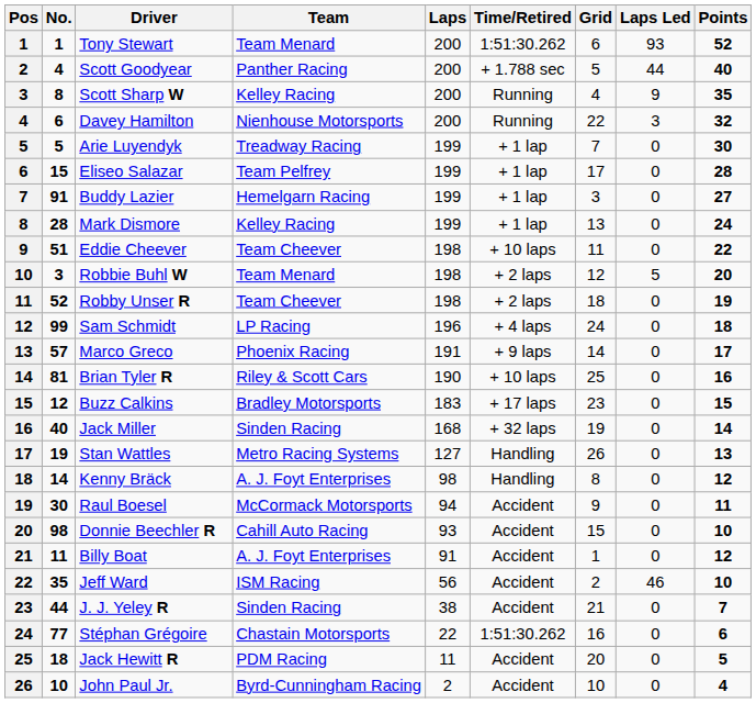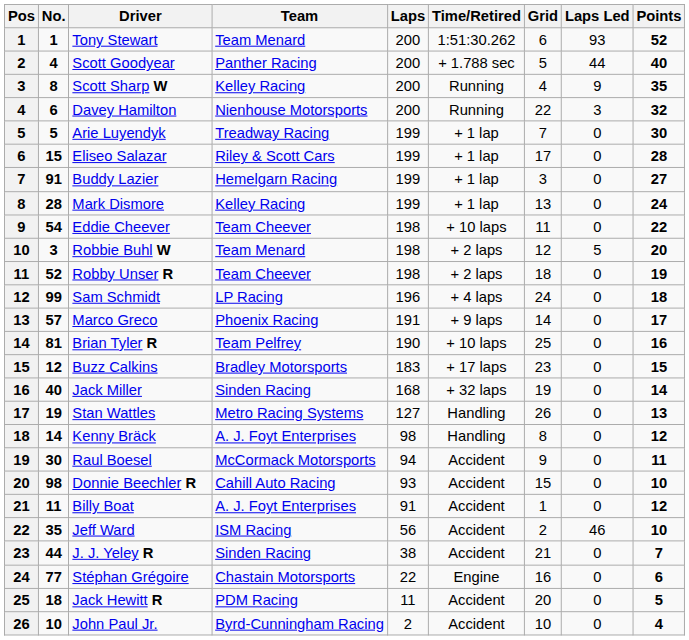 <table class="wikitable" style="font-size:95%">
 <tr>
 <th>Pos</th>
 <th>No.</th>
 <th>Driver</th>
 <th>Team</th>
 <th>Laps</th>
 <th>Time/Retired</th>
 <th>Grid</th>
 <th>Laps Led</th>
 <th>Points</th>
 </tr>
 <tr>
 <th>1</th>
 <td align=center><strong>1</strong></td>
 <td> <a href='#'>Tony Stewart</a></td>
 <td><a href='#'>Team Menard</a></td>
 <td align=center>200</td>
 <td align=center>1:51:30.262</td>
 <td align=center>6</td>
 <td align=center>93</td>
 <td align=center><strong>52</strong></td>
 </tr>
 <tr>
 <th>2</th>
 <td align="center"><strong>4</strong></td>
 <td> <a href='#'>Scott Goodyear</a></td>
 <td><a href='#'>Panther Racing</a></td>
 <td align=center>200</td>
 <td align=center>+ 1.788 sec</td>
 <td align=center>5</td>
 <td align=center>44</td>
 <td align=center><strong>40</strong></td>
 </tr>
 <tr>
 <th>3</th>
 <td align=center><strong>8</strong></td>
 <td> <a href='#'>Scott Sharp</a> <strong><span>W</span></strong></td>
 <td><a href='#'>Kelley Racing</a></td>
 <td align=center>200</td>
 <td align=center>Running</td>
 <td align=center>4</td>
 <td align=center>9</td>
 <td align=center><strong>35</strong></td>
 </tr>
 <tr>
 <th>4</th>
 <td align=center><strong>6</strong></td>
 <td> <a href='#'>Davey Hamilton</a></td>
 <td><a href='#'>Nienhouse Motorsports</a></td>
 <td align=center>200</td>
 <td align=center>Running</td>
 <td align=center>22</td>
 <td align=center>3</td>
 <td align=center><strong>32</strong></td>
 </tr>
 <tr>
 <th>5</th>
 <td align=center><strong>5</strong></td>
 <td> <a href='#'>Arie Luyendyk</a></td>
 <td><a href='#'>Treadway Racing</a></td>
 <td align=center>199</td>
 <td align=center>+ 1 lap</td>
 <td align=center>7</td>
 <td align=center>0</td>
 <td align=center><strong>30</strong></td>
 </tr>
 <tr>
 <th>6</th>
 <td align=center><strong>15</strong></td>
 <td> <a href='#'>Eliseo Salazar</a></td>
-<td><a href='#'>Team Pelfrey</a></td>
+<td><a href='#'>Riley & Scott Cars</a></td>
 <td align=center>199</td>
 <td align=center>+ 1 lap</td>
 <td align=center>17</td>
 <td align=center>0</td>
 <td align=center><strong>28</strong></td>
 </tr>
 <tr>
 <th>7</th>
 <td align="center"><strong>91</strong></td>
 <td> <a href='#'>Buddy Lazier</a></td>
 <td><a href='#'>Hemelgarn Racing</a></td>
 <td align=center>199</td>
 <td align=center>+ 1 lap</td>
 <td align=center>3</td>
 <td align=center>0</td>
 <td align=center><strong>27</strong></td>
 </tr>
 <tr>
 <th>8</th>
 <td align=center><strong>28</strong></td>
 <td> <a href='#'>Mark Dismore</a></td>
 <td><a href='#'>Kelley Racing</a></td>
 <td align=center>199</td>
 <td align=center>+ 1 lap</td>
 <td align=center>13</td>
 <td align=center>0</td>
 <td align=center><strong>24</strong></td>
 </tr>
 <tr>
 <th>9</th>
-<td align=center><strong>51</strong></td>
+<td align=center><strong>54</strong></td>
 <td> <a href='#'>Eddie Cheever</a></td>
 <td><a href='#'>Team Cheever</a></td>
 <td align=center>198</td>
 <td align=center>+ 10 laps</td>
 <td align=center>11</td>
 <td align=center>0</td>
 <td align=center><strong>22</strong></td>
 </tr>
 <tr>
 <th>10</th>
 <td align=center><strong>3</strong></td>
 <td> <a href='#'>Robbie Buhl</a> <strong><span>W</span></strong></td>
 <td><a href='#'>Team Menard</a></td>
 <td align=center>198</td>
 <td align=center>+ 2 laps</td>
 <td align=center>12</td>
 <td align=center>5</td>
 <td align=center><strong>20</strong></td>
 </tr>
 <tr>
 <th>11</th>
 <td align=center><strong>52</strong></td>
 <td> <a href='#'>Robby Unser</a> <strong><span>R</span></strong></td>
 <td><a href='#'>Team Cheever</a></td>
 <td align=center>198</td>
 <td align=center>+ 2 laps</td>
 <td align=center>18</td>
 <td align=center>0</td>
 <td align=center><strong>19</strong></td>
 </tr>
 <tr>
 <th>12</th>
 <td align=center><strong>99</strong></td>
 <td> <a href='#'>Sam Schmidt</a></td>
 <td><a href='#'>LP Racing</a></td>
 <td align=center>196</td>
 <td align=center>+ 4 laps</td>
 <td align=center>24</td>
 <td align=center>0</td>
 <td align=center><strong>18</strong></td>
 </tr>
 <tr>
 <th>13</th>
 <td align=center><strong>57</strong></td>
 <td> <a href='#'>Marco Greco</a></td>
 <td><a href='#'>Phoenix Racing</a></td>
 <td align=center>191</td>
 <td align=center>+ 9 laps</td>
 <td align=center>14</td>
 <td align=center>0</td>
 <td align=center><strong>17</strong></td>
 </tr>
 <tr>
 <th>14</th>
 <td align=center><strong>81</strong></td>
 <td> <a href='#'>Brian Tyler</a> <strong><span>R</span></strong></td>
-<td><a href='#'>Riley & Scott Cars</a></td>
+<td><a href='#'>Team Pelfrey</a></td>
 <td align=center>190</td>
 <td align=center>+ 10 laps</td>
 <td align=center>25</td>
 <td align=center>0</td>
 <td align=center><strong>16</strong></td>
 </tr>
 <tr>
 <th>15</th>
 <td align=center><strong>12</strong></td>
 <td> <a href='#'>Buzz Calkins</a></td>
 <td><a href='#'>Bradley Motorsports</a></td>
 <td align=center>183</td>
 <td align=center>+ 17 laps</td>
 <td align=center>23</td>
 <td align=center>0</td>
 <td align=center><strong>15</strong></td>
 </tr>
 <tr>
 <th>16</th>
 <td align=center><strong>40</strong></td>
 <td> <a href='#'>Jack Miller</a></td>
 <td><a href='#'>Sinden Racing</a></td>
 <td align=center>168</td>
 <td align=center>+ 32 laps</td>
 <td align=center>19</td>
 <td align=center>0</td>
 <td align=center><strong>14</strong></td>
 </tr>
 <tr>
 <th>17</th>
 <td align=center><strong>19</strong></td>
 <td> <a href='#'>Stan Wattles</a></td>
 <td><a href='#'>Metro Racing Systems</a></td>
 <td align=center>127</td>
 <td align=center>Handling</td>
 <td align=center>26</td>
 <td align=center>0</td>
 <td align=center><strong>13</strong></td>
 </tr>
 <tr>
 <th>18</th>
 <td align=center><strong>14</strong></td>
 <td> <a href='#'>Kenny Bräck</a></td>
 <td><a href='#'>A. J. Foyt Enterprises</a></td>
 <td align=center>98</td>
 <td align=center>Handling</td>
 <td align=center>8</td>
 <td align=center>0</td>
 <td align=center><strong>12</strong></td>
 </tr>
 <tr>
 <th>19</th>
 <td align=center><strong>30</strong></td>
 <td> <a href='#'>Raul Boesel</a></td>
 <td><a href='#'>McCormack Motorsports</a></td>
 <td align=center>94</td>
 <td align=center>Accident</td>
 <td align=center>9</td>
 <td align=center>0</td>
 <td align=center><strong>11</strong></td>
 </tr>
 <tr>
 <th>20</th>
 <td align=center><strong>98</strong></td>
 <td> <a href='#'>Donnie Beechler</a> <strong><span>R</span></strong>   </td>
 <td><a href='#'>Cahill Auto Racing</a></td>
 <td align=center>93</td>
 <td align=center>Accident</td>
 <td align=center>15</td>
 <td align=center>0</td>
 <td align=center><strong>10</strong></td>
 </tr>
 <tr>
 <th>21</th>
 <td align=center><strong>11</strong></td>
 <td> <a href='#'>Billy Boat</a></td>
 <td><a href='#'>A. J. Foyt Enterprises</a></td>
 <td align=center>91</td>
 <td align=center>Accident</td>
 <td align=center>1</td>
 <td align=center>0</td>
 <td align=center><strong>12</strong></td>
 </tr>
 <tr>
 <th>22</th>
 <td align=center><strong>35</strong></td>
 <td> <a href='#'>Jeff Ward</a></td>
 <td><a href='#'>ISM Racing</a></td>
 <td align=center>56</td>
 <td align=center>Accident</td>
 <td align=center>2</td>
 <td align=center>46</td>
 <td align=center><strong>10</strong></td>
 </tr>
 <tr>
 <th>23</th>
 <td align=center><strong>44</strong></td>
 <td> <a href='#'>J. J. Yeley</a> <strong><span>R</span></strong></td>
 <td><a href='#'>Sinden Racing</a></td>
 <td align=center>38</td>
 <td align=center>Accident</td>
 <td align=center>21</td>
 <td align=center>0</td>
 <td align=center><strong>7</strong></td>
 </tr>
 <tr>
 <th>24</th>
 <td align=center><strong>77</strong></td>
 <td> <a href='#'>Stéphan Grégoire</a></td>
 <td><a href='#'>Chastain Motorsports</a></td>
 <td align=center>22</td>
-<td align=center>1:51:30.262</td>
+<td align=center>Engine</td>
 <td align=center>16</td>
 <td align=center>0</td>
 <td align=center><strong>6</strong></td>
 </tr>
 <tr>
 <th>25</th>
 <td align=center><strong>18</strong></td>
 <td> <a href='#'>Jack Hewitt</a> <strong><span>R</span></strong></td>
 <td><a href='#'>PDM Racing</a></td>
 <td align=center>11</td>
 <td align=center>Accident</td>
 <td align=center>20</td>
 <td align=center>0</td>
 <td align=center><strong>5</strong></td>
 </tr>
 <tr>
 <th>26</th>
 <td align=center><strong>10</strong></td>
 <td> <a href='#'>John Paul Jr.</a></td>
 <td><a href='#'>Byrd-Cunningham Racing</a></td>
 <td align=center>2</td>
 <td align=center>Accident</td>
 <td align=center>10</td>
 <td align=center>0</td>
 <td align=center><strong>4</strong></td>
 </tr>
 </table>
